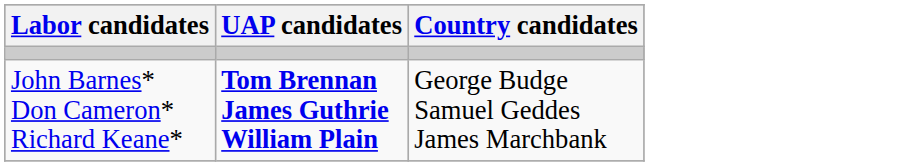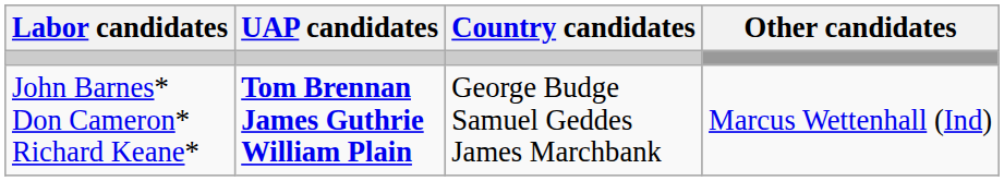 <table class="wikitable">
 <tr>
 <th><a href='#'>Labor</a> candidates</th>
 <th><a href='#'>UAP</a> candidates</th>
 <th><a href='#'>Country</a> candidates</th>
+<th>Other candidates</th>
 </tr>
 <tr bgcolor="#cccccc">
 <td></td>
 <td></td>
 <td></td>
+<td bgcolor="#999999"></td>
 </tr>
 <tr>
 <td><a href='#'>John Barnes</a>*<br><a href='#'>Don Cameron</a>*<br><a href='#'>Richard Keane</a>*</td>
 <td><strong><a href='#'>Tom Brennan</a></strong><br><strong><a href='#'>James Guthrie</a></strong><br><strong><a href='#'>William Plain</a></strong></td>
 <td>George Budge<br>Samuel Geddes<br>James Marchbank</td>
+<td><a href='#'>Marcus Wettenhall</a> (<a href='#'>Ind</a>)</td>
 </tr>
 </table>
